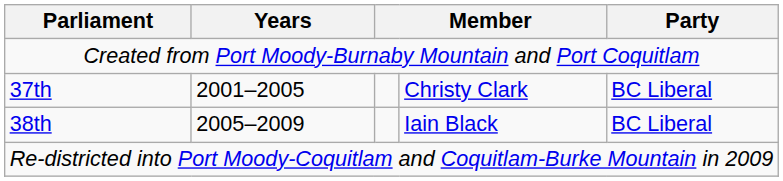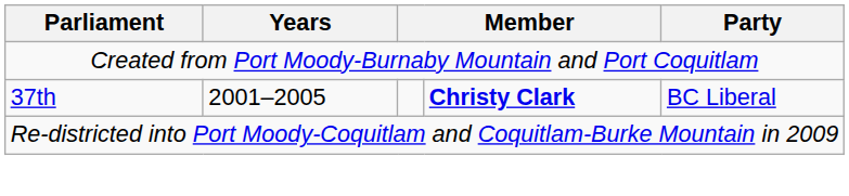 <table class="wikitable"">
 <tr>
 <th>Parliament</th>
 <th>Years</th>
 <th colspan="2">Member</th>
 <th>Party</th>
 </tr>
 <tr>
 <td colspan="5" align="center"><em>Created from <a href='#'>Port Moody-Burnaby Mountain</a> and <a href='#'>Port Coquitlam</a></em></td>
 </tr>
 <tr>
 <td><a href='#'>37th</a></td>
 <td>2001–2005</td>
 <td rowspan="1" > </td>
-<td rowspan="1"><a href='#'>Christy Clark</a></td>
-<td rowspan="1"><a href='#'>BC Liberal</a></td>
-</tr>
-<tr>
-<td><a href='#'>38th</a></td>
-<td>2005–2009</td>
-<td rowspan="1" > </td>
-<td rowspan="1"><a href='#'>Iain Black</a></td>
+<td rowspan="1"><strong><a href='#'>Christy Clark</a></strong></td>
 <td rowspan="1"><a href='#'>BC Liberal</a></td>
 </tr>
 <tr>
 <td colspan="5" align="center"><em>Re-districted into <a href='#'>Port Moody-Coquitlam</a> and <a href='#'>Coquitlam-Burke Mountain</a> in 2009</em></td>
 </tr>
 </table>
